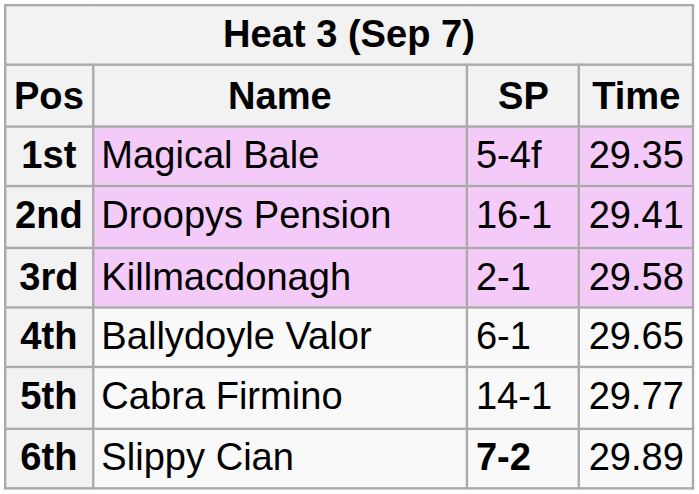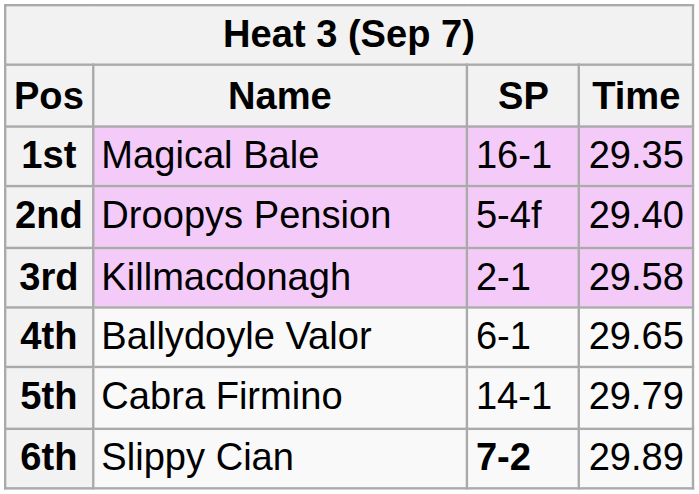 <table class="wikitable">
 <tr>
 <th colspan="6">Heat 3 (Sep 7)</th>
 </tr>
 <tr>
 <th width=20>Pos</th>
 <th width=150>Name</th>
 <th width=40>SP</th>
 <th width=40>Time</th>
 </tr>
 <tr style="background: #f4caf9;">
 <th>1st</th>
 <td>Magical Bale</td>
-<td>5-4f</td>
+<td>16-1</td>
 <td>29.35</td>
 </tr>
 <tr style="background: #f4caf9;">
 <th>2nd</th>
 <td>Droopys Pension</td>
-<td>16-1</td>
-<td>29.41</td>
+<td>5-4f</td>
+<td>29.40</td>
 </tr>
 <tr style="background: #f4caf9;">
 <th>3rd</th>
 <td>Killmacdonagh</td>
 <td>2-1</td>
 <td>29.58</td>
 </tr>
 <tr>
 <th>4th</th>
 <td>Ballydoyle Valor</td>
 <td>6-1</td>
 <td>29.65</td>
 </tr>
 <tr>
 <th>5th</th>
 <td>Cabra Firmino</td>
 <td>14-1</td>
-<td>29.77</td>
+<td>29.79</td>
 </tr>
 <tr>
 <th>6th</th>
 <td>Slippy Cian</td>
 <td><strong>7-2</strong></td>
 <td>29.89</td>
 </tr>
 </table>
